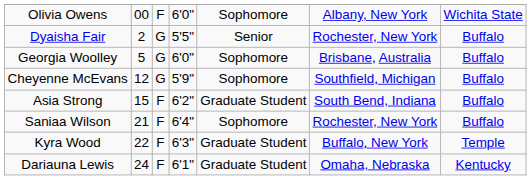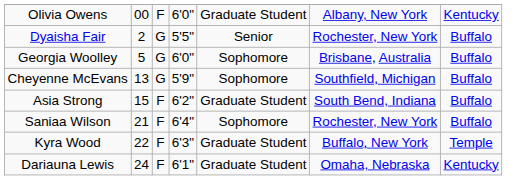 <table class="wikitable sortable" border="1" style="text-align: center;">
 <tr align=center>
 </tr>
 <tr>
 <td>Olivia Owens</td>
 <td>00</td>
 <td>F</td>
 <td>6'0"</td>
-<td>Sophomore</td>
+<td>Graduate Student</td>
 <td><a href='#'>Albany, New York</a></td>
-<td><a href='#'>Wichita State</a></td>
+<td><a href='#'>Kentucky</a></td>
 </tr>
 <tr>
 <td><a href='#'>Dyaisha Fair</a></td>
 <td>2</td>
 <td>G</td>
 <td>5'5"</td>
 <td>Senior</td>
 <td><a href='#'>Rochester, New York</a></td>
 <td><a href='#'>Buffalo</a></td>
 </tr>
 <tr>
 <td>Georgia Woolley</td>
 <td>5</td>
 <td>G</td>
 <td>6'0"</td>
 <td>Sophomore</td>
 <td><a href='#'>Brisbane</a>, <a href='#'>Australia</a></td>
 <td><a href='#'>Buffalo</a></td>
 </tr>
 <tr>
 <td>Cheyenne McEvans</td>
-<td>12</td>
+<td>13</td>
 <td>G</td>
 <td>5'9"</td>
 <td>Sophomore</td>
 <td><a href='#'>Southfield, Michigan</a></td>
 <td><a href='#'>Buffalo</a></td>
 </tr>
 <tr>
 <td>Asia Strong</td>
 <td>15</td>
 <td>F</td>
 <td>6'2"</td>
 <td>Graduate Student</td>
 <td><a href='#'>South Bend, Indiana</a></td>
 <td><a href='#'>Buffalo</a></td>
 </tr>
 <tr>
 <td>Saniaa Wilson</td>
 <td>21</td>
 <td>F</td>
 <td>6'4"</td>
 <td>Sophomore</td>
 <td><a href='#'>Rochester, New York</a></td>
 <td><a href='#'>Buffalo</a></td>
 </tr>
 <tr>
 <td>Kyra Wood</td>
 <td>22</td>
 <td>F</td>
 <td>6'3"</td>
 <td>Graduate Student</td>
 <td><a href='#'>Buffalo, New York</a></td>
 <td><a href='#'>Temple</a></td>
 </tr>
 <tr>
 <td>Dariauna Lewis</td>
 <td>24</td>
 <td>F</td>
 <td>6'1"</td>
 <td>Graduate Student</td>
 <td><a href='#'>Omaha, Nebraska</a></td>
 <td><a href='#'>Kentucky</a></td>
 </tr>
 </table>
